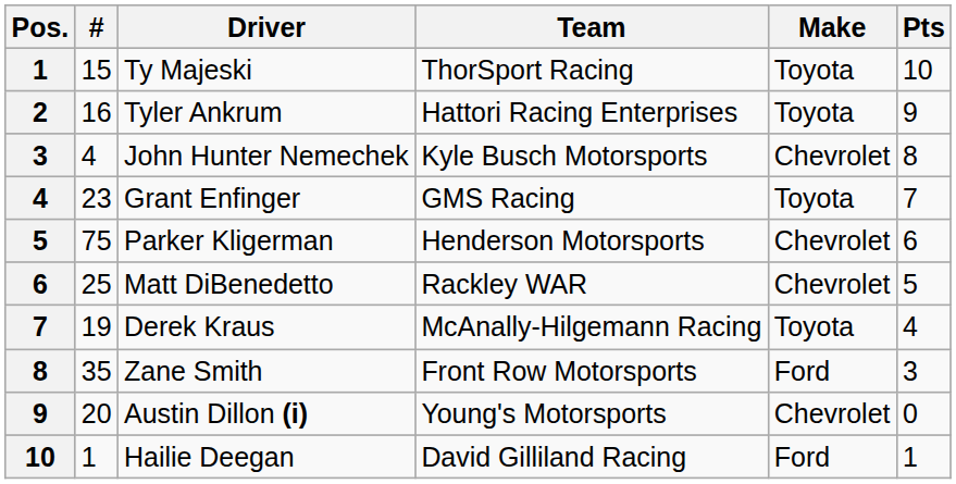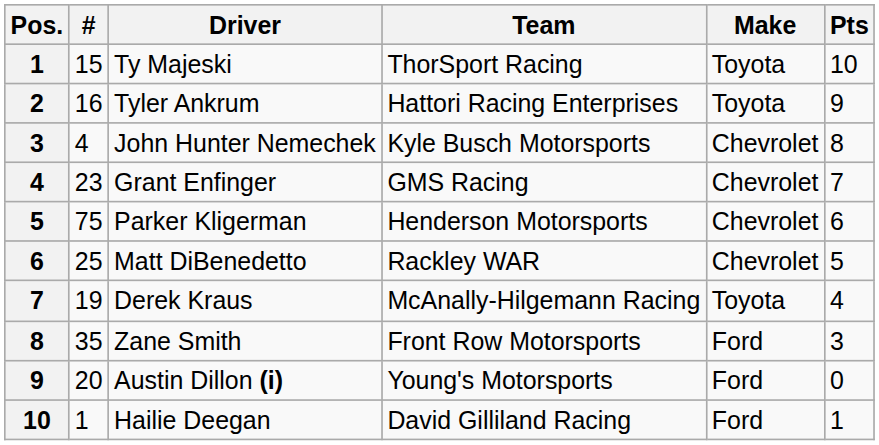 <table class="wikitable" style="font-size:95%">
 <tr>
 <th>Pos.</th>
 <th>#</th>
 <th>Driver</th>
 <th>Team</th>
 <th>Make</th>
 <th>Pts</th>
 </tr>
 <tr>
 <th>1</th>
 <td>15</td>
 <td>Ty Majeski</td>
 <td>ThorSport Racing</td>
 <td>Toyota</td>
 <td>10</td>
 </tr>
 <tr>
 <th>2</th>
 <td>16</td>
 <td>Tyler Ankrum</td>
 <td>Hattori Racing Enterprises</td>
 <td>Toyota</td>
 <td>9</td>
 </tr>
 <tr>
 <th>3</th>
 <td>4</td>
 <td>John Hunter Nemechek</td>
 <td>Kyle Busch Motorsports</td>
 <td>Chevrolet</td>
 <td>8</td>
 </tr>
 <tr>
 <th>4</th>
 <td>23</td>
 <td>Grant Enfinger</td>
 <td>GMS Racing</td>
-<td>Toyota</td>
+<td>Chevrolet</td>
 <td>7</td>
 </tr>
 <tr>
 <th>5</th>
 <td>75</td>
 <td>Parker Kligerman</td>
 <td>Henderson Motorsports</td>
 <td>Chevrolet</td>
 <td>6</td>
 </tr>
 <tr>
 <th>6</th>
 <td>25</td>
 <td>Matt DiBenedetto</td>
 <td>Rackley WAR</td>
 <td>Chevrolet</td>
 <td>5</td>
 </tr>
 <tr>
 <th>7</th>
 <td>19</td>
 <td>Derek Kraus</td>
 <td>McAnally-Hilgemann Racing</td>
 <td>Toyota</td>
 <td>4</td>
 </tr>
 <tr>
 <th>8</th>
 <td>35</td>
 <td>Zane Smith</td>
 <td>Front Row Motorsports</td>
 <td>Ford</td>
 <td>3</td>
 </tr>
 <tr>
 <th>9</th>
 <td>20</td>
 <td>Austin Dillon <strong>(i)</strong></td>
 <td>Young's Motorsports</td>
-<td>Chevrolet</td>
+<td>Ford</td>
 <td>0</td>
 </tr>
 <tr>
 <th>10</th>
 <td>1</td>
 <td>Hailie Deegan</td>
 <td>David Gilliland Racing</td>
 <td>Ford</td>
 <td>1</td>
 </tr>
 </table>
